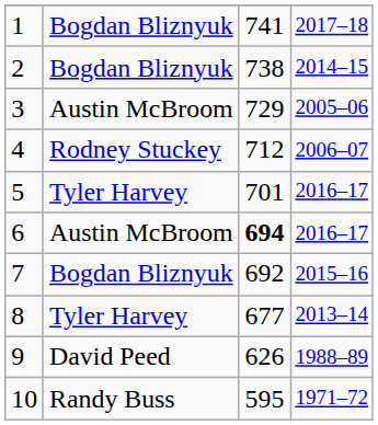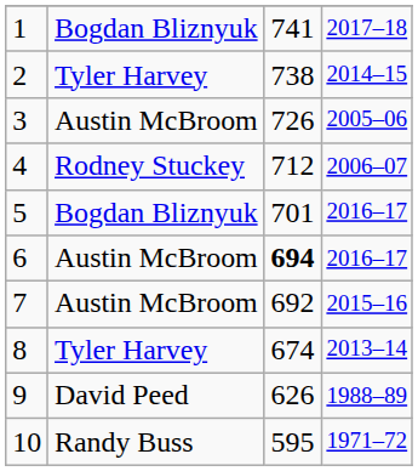 <table class="wikitable">
 <tr>
 </tr>
 <tr>
 <td>1</td>
 <td><a href='#'>Bogdan Bliznyuk</a></td>
 <td>741</td>
 <td style="font-size:80%;"><a href='#'>2017–18</a></td>
 </tr>
 <tr>
 <td>2</td>
-<td><a href='#'>Bogdan Bliznyuk</a></td>
+<td><a href='#'>Tyler Harvey</a></td>
 <td>738</td>
 <td style="font-size:80%;"><a href='#'>2014–15</a></td>
 </tr>
 <tr>
 <td>3</td>
 <td>Austin McBroom</td>
-<td>729</td>
+<td>726</td>
 <td style="font-size:80%;"><a href='#'>2005–06</a></td>
 </tr>
 <tr>
 <td>4</td>
 <td><a href='#'>Rodney Stuckey</a></td>
 <td>712</td>
 <td style="font-size:80%;"><a href='#'>2006–07</a></td>
 </tr>
 <tr>
 <td>5</td>
-<td><a href='#'>Tyler Harvey</a></td>
+<td><a href='#'>Bogdan Bliznyuk</a></td>
 <td>701</td>
 <td style="font-size:80%;"><a href='#'>2016–17</a></td>
 </tr>
 <tr>
 <td>6</td>
 <td>Austin McBroom</td>
 <td><strong>694</strong></td>
 <td style="font-size:80%;"><a href='#'>2016–17</a></td>
 </tr>
 <tr>
 <td>7</td>
-<td><a href='#'>Bogdan Bliznyuk</a></td>
+<td>Austin McBroom</td>
 <td>692</td>
 <td style="font-size:80%;"><a href='#'>2015–16</a></td>
 </tr>
 <tr>
 <td>8</td>
 <td><a href='#'>Tyler Harvey</a></td>
-<td>677</td>
+<td>674</td>
 <td style="font-size:80%;"><a href='#'>2013–14</a></td>
 </tr>
 <tr>
 <td>9</td>
 <td>David Peed</td>
 <td>626</td>
 <td style="font-size:80%;"><a href='#'>1988–89</a></td>
 </tr>
 <tr>
 <td>10</td>
 <td>Randy Buss</td>
 <td>595</td>
 <td style="font-size:80%;"><a href='#'>1971–72</a></td>
 </tr>
 </table>
